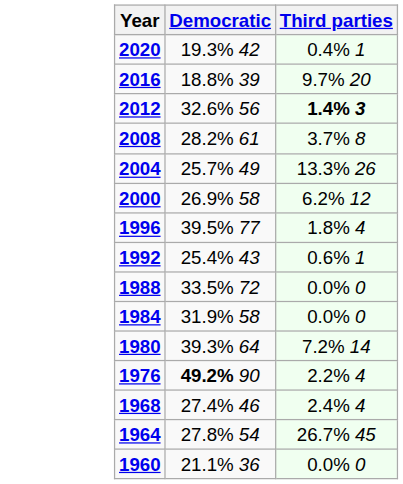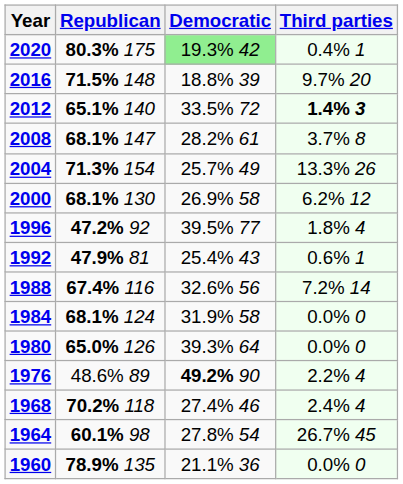 <table class="wikitable" style="float:right; font-size:95%;">
 <tr bgcolor=lightgrey>
 <th>Year</th>
+<th><a href='#'>Republican</a></th>
 <th><a href='#'>Democratic</a></th>
 <th><a href='#'>Third parties</a></th>
 </tr>
 <tr>
 <td style="text-align:center;" ><strong><a href='#'>2020</a></strong></td>
-<td style="text-align:center;" >19.3% <em>42</em></td>
+<td style="text-align:center;" ><strong>80.3%</strong> <em>175</em></td>
+<td style="background: lightgreen; text-align:center;" >19.3% <em>42</em></td>
 <td style="text-align:center; background:honeyDew;">0.4% <em>1</em></td>
 </tr>
 <tr>
 <td style="text-align:center;" ><strong><a href='#'>2016</a></strong></td>
+<td style="text-align:center;" ><strong>71.5%</strong> <em>148</em></td>
 <td style="text-align:center;" >18.8% <em>39</em></td>
 <td style="text-align:center; background:honeyDew;">9.7% <em>20</em></td>
 </tr>
 <tr>
 <td style="text-align:center;" ><strong><a href='#'>2012</a></strong></td>
-<td style="text-align:center;" >32.6% <em>56</em></td>
+<td style="text-align:center;" ><strong>65.1%</strong> <em>140</em></td>
+<td style="text-align:center;" >33.5% <em>72</em></td>
 <td style="text-align:center; background:honeyDew;"><strong>1.4% <em>3</em></strong></td>
 </tr>
 <tr>
 <td style="text-align:center;" ><strong><a href='#'>2008</a></strong></td>
+<td style="text-align:center;" ><strong>68.1%</strong> <em>147</em></td>
 <td style="text-align:center;" >28.2% <em>61</em></td>
 <td style="text-align:center; background:honeyDew;">3.7% <em>8</em></td>
 </tr>
 <tr>
 <td style="text-align:center;" ><strong><a href='#'>2004</a></strong></td>
+<td style="text-align:center;" ><strong>71.3%</strong> <em>154</em></td>
 <td style="text-align:center;" >25.7% <em>49</em></td>
 <td style="text-align:center; background:honeyDew;">13.3% <em>26</em></td>
 </tr>
 <tr>
 <td style="text-align:center;" ><strong><a href='#'>2000</a></strong></td>
+<td style="text-align:center;" ><strong>68.1%</strong> <em>130</em></td>
 <td style="text-align:center;" >26.9% <em>58</em></td>
 <td style="text-align:center; background:honeyDew;">6.2% <em>12</em></td>
 </tr>
 <tr>
 <td style="text-align:center;" ><strong><a href='#'>1996</a></strong></td>
+<td style="text-align:center;" ><strong>47.2%</strong> <em>92</em></td>
 <td style="text-align:center;" >39.5% <em>77</em></td>
 <td style="text-align:center; background:honeyDew;">1.8% <em>4</em></td>
 </tr>
 <tr>
 <td style="text-align:center;" ><strong><a href='#'>1992</a></strong></td>
+<td style="text-align:center;" ><strong>47.9%</strong> <em>81</em></td>
 <td style="text-align:center;" >25.4% <em>43</em></td>
 <td style="text-align:center; background:honeyDew;">0.6% <em>1</em></td>
 </tr>
 <tr>
 <td style="text-align:center;" ><strong><a href='#'>1988</a></strong></td>
-<td style="text-align:center;" >33.5% <em>72</em></td>
-<td style="text-align:center; background:honeyDew;">0.0% <em>0</em></td>
+<td style="text-align:center;" ><strong>67.4%</strong> <em>116</em></td>
+<td style="text-align:center;" >32.6% <em>56</em></td>
+<td style="text-align:center; background:honeyDew;">7.2% <em>14</em></td>
 </tr>
 <tr>
 <td style="text-align:center;" ><strong><a href='#'>1984</a></strong></td>
+<td style="text-align:center;" ><strong>68.1%</strong> <em>124</em></td>
 <td style="text-align:center;" >31.9% <em>58</em></td>
 <td style="text-align:center; background:honeyDew;">0.0% <em>0</em></td>
 </tr>
 <tr>
 <td style="text-align:center;" ><strong><a href='#'>1980</a></strong></td>
+<td style="text-align:center;" ><strong>65.0%</strong> <em>126</em></td>
 <td style="text-align:center;" >39.3% <em>64</em></td>
-<td style="text-align:center; background:honeyDew;">7.2% <em>14</em></td>
+<td style="text-align:center; background:honeyDew;">0.0% <em>0</em></td>
 </tr>
 <tr>
 <td style="text-align:center;" ><strong><a href='#'>1976</a></strong></td>
+<td style="text-align:center;" >48.6% <em>89</em></td>
 <td style="text-align:center;" ><strong>49.2%</strong> <em>90</em></td>
 <td style="text-align:center; background:honeyDew;">2.2% <em>4</em></td>
 </tr>
 <tr>
 <td style="text-align:center;" ><strong><a href='#'>1968</a></strong></td>
+<td style="text-align:center;" ><strong>70.2%</strong> <em>118</em></td>
 <td style="text-align:center;" >27.4% <em>46</em></td>
 <td style="text-align:center; background:honeyDew;">2.4% <em>4</em></td>
 </tr>
 <tr>
 <td style="text-align:center;" ><strong><a href='#'>1964</a></strong></td>
+<td style="text-align:center;" ><strong>60.1%</strong> <em>98</em></td>
 <td style="text-align:center;" >27.8% <em>54</em></td>
 <td style="text-align:center; background:honeyDew;">26.7% <em>45</em></td>
 </tr>
 <tr>
 <td style="text-align:center;" ><strong><a href='#'>1960</a></strong></td>
+<td style="text-align:center;" ><strong>78.9%</strong> <em>135</em></td>
 <td style="text-align:center;" >21.1% <em>36</em></td>
 <td style="text-align:center; background:honeyDew;">0.0% <em>0</em></td>
 </tr>
 </table>
